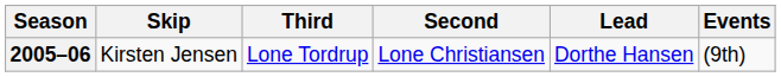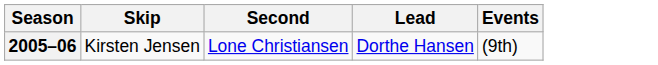 <table class="wikitable">
 <tr>
 <th scope="col">Season</th>
 <th scope="col">Skip</th>
-<th scope="col">Third</th>
 <th scope="col">Second</th>
 <th scope="col">Lead</th>
 <th scope="col">Events</th>
 </tr>
 <tr>
 <th scope="row">2005–06</th>
 <td>Kirsten Jensen</td>
-<td><a href='#'>Lone Tordrup</a></td>
 <td><a href='#'>Lone Christiansen</a></td>
 <td><a href='#'>Dorthe Hansen</a></td>
 <td> (9th)</td>
 </tr>
 </table>
